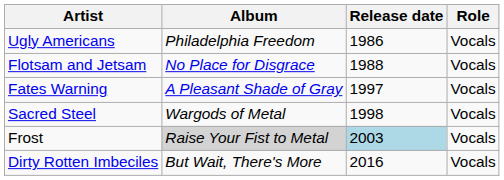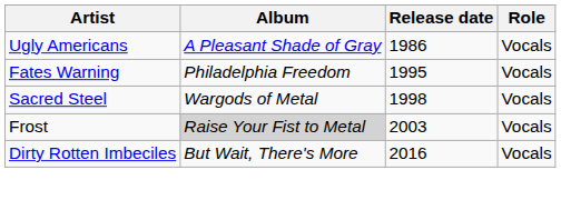 <table class="wikitable sortable">
 <tr>
 <th scope="col">Artist</th>
 <th scope="col">Album</th>
 <th scope="col"  style=white-space:nowrap>Release date</th>
 <th scope="col" class="unsortable">Role</th>
 </tr>
 <tr>
 <td><a href='#'>Ugly Americans</a></td>
-<td><em>Philadelphia Freedom</em></td>
+<td><em><a href='#'>A Pleasant Shade of Gray</a></em></td>
 <td>1986</td>
 <td>Vocals</td>
 </tr>
 <tr>
-<td><a href='#'>Flotsam and Jetsam</a></td>
-<td><em><a href='#'>No Place for Disgrace</a></em></td>
-<td>1988</td>
-<td>Vocals</td>
-</tr>
-<tr>
 <td><a href='#'>Fates Warning</a></td>
-<td><em><a href='#'>A Pleasant Shade of Gray</a></em></td>
-<td>1997</td>
+<td><em>Philadelphia Freedom</em></td>
+<td>1995</td>
 <td>Vocals</td>
 </tr>
 <tr>
 <td><a href='#'>Sacred Steel</a></td>
 <td><em>Wargods of Metal</em></td>
 <td>1998</td>
 <td>Vocals</td>
 </tr>
 <tr>
 <td>Frost</td>
 <td style="background: lightgrey;"><em>Raise Your Fist to Metal</em></td>
-<td style="background: lightblue;">2003</td>
+<td>2003</td>
 <td>Vocals</td>
 </tr>
 <tr>
 <td><a href='#'>Dirty Rotten Imbeciles</a></td>
 <td><em>But Wait, There's More</em></td>
 <td>2016</td>
 <td>Vocals</td>
 </tr>
 </table>
